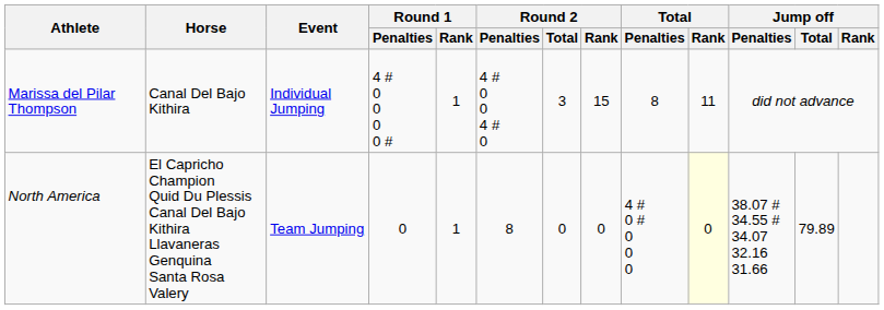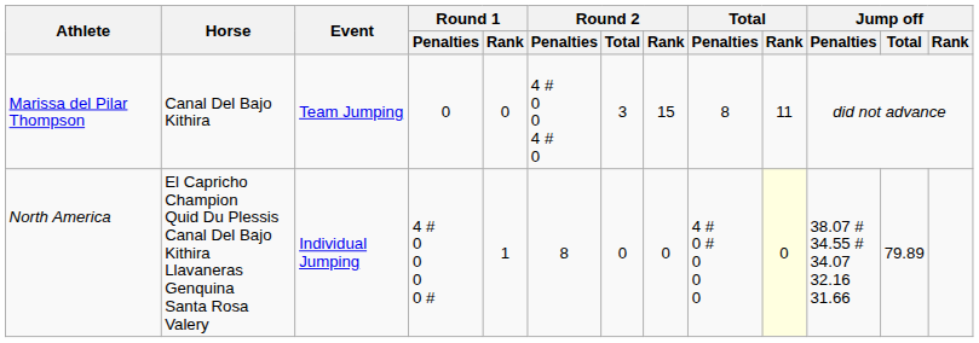 <table class="wikitable" border="1" style="font-size:90%">
 <tr>
 <th rowspan=2>Athlete</th>
 <th rowspan=2>Horse</th>
 <th rowspan=2>Event</th>
 <th colspan=2>Round 1</th>
 <th colspan=3>Round 2</th>
 <th colspan=2>Total</th>
 <th colspan=3>Jump off</th>
 </tr>
 <tr style="font-size:95%">
 <th>Penalties</th>
 <th>Rank</th>
 <th>Penalties</th>
 <th>Total</th>
 <th>Rank</th>
 <th>Penalties</th>
 <th>Rank</th>
 <th>Penalties</th>
 <th>Total</th>
 <th>Rank</th>
 </tr>
 <tr align=center>
 <td align=left><a href='#'>Marissa del Pilar Thompson</a></td>
 <td align=left>Canal Del Bajo Kithira</td>
-<td align=left><a href='#'>Individual Jumping</a></td>
-<td align=left><br>4 #<br>0<br>0<br>0<br>0 #</td>
-<td>1</td>
+<td align=left><a href='#'>Team Jumping</a></td>
+<td>0</td>
+<td>0</td>
 <td align=left><br>4 #<br>0<br>0<br>4 #<br>0</td>
 <td>3</td>
 <td>15</td>
 <td>8</td>
 <td>11</td>
 <td Colspan=3><em>did not advance</em></td>
 </tr>
 <tr align=center>
 <td align=left><em>North America</em><br> <br><br><br><br></td>
 <td align=left>El Capricho Champion<br>Quid Du Plessis<br>Canal Del Bajo Kithira<br>Llavaneras Genquina<br>Santa Rosa Valery</td>
-<td align=left><a href='#'>Team Jumping</a></td>
-<td>0</td>
+<td align=left><a href='#'>Individual Jumping</a></td>
+<td align=left><br>4 #<br>0<br>0<br>0<br>0 #</td>
 <td>1</td>
 <td>8</td>
 <td>0</td>
 <td>0</td>
 <td align=left><br>4 #<br>0 #<br>0<br>0<br>0</td>
 <td style="background: lightyellow;">0</td>
 <td align=left><br>38.07 #<br>34.55 #<br>34.07<br>32.16<br>31.66</td>
 <td>79.89</td>
 <td></td>
 </tr>
 </table>
